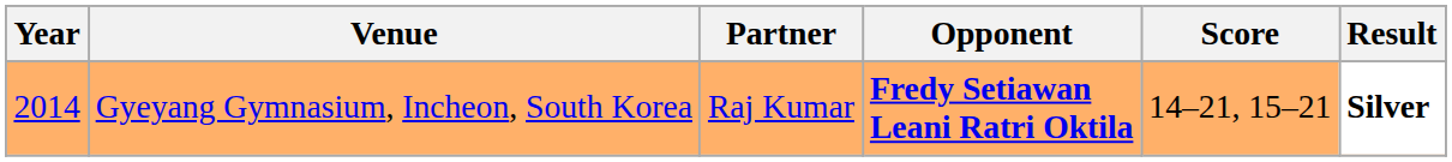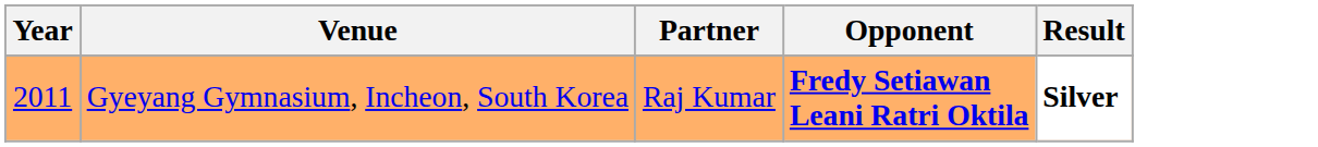 <table class="sortable wikitable" style="font-size: 90%;">
 <tr>
 <th>Year</th>
 <th>Venue</th>
 <th>Partner</th>
 <th>Opponent</th>
-<th>Score</th>
 <th>Result</th>
 </tr>
 <tr style="background:#FFB069">
-<td align="center"><a href='#'>2014</a></td>
+<td align="center"><a href='#'>2011</a></td>
 <td align="left"><a href='#'>Gyeyang Gymnasium</a>, <a href='#'>Incheon</a>, <a href='#'>South Korea</a></td>
 <td align="left"> <a href='#'>Raj Kumar</a></td>
 <td align="left"><strong> <a href='#'>Fredy Setiawan</a> <br>  <a href='#'>Leani Ratri Oktila</a></strong></td>
-<td align="left">14–21, 15–21</td>
 <td style="text-align:left; background:white"> <strong>Silver</strong></td>
 </tr>
 </table>
